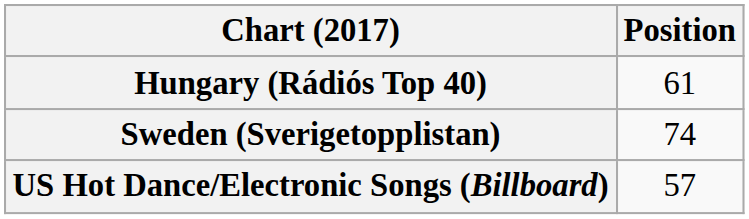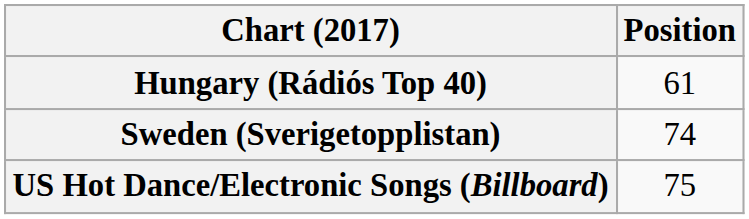 <table class="wikitable sortable plainrowheaders" style="text-align:center">
 <tr>
 <th scope="col">Chart (2017)</th>
 <th scope="col">Position</th>
 </tr>
 <tr>
 <th scope="row">Hungary (Rádiós Top 40)</th>
 <td>61</td>
 </tr>
 <tr>
 <th scope="row">Sweden (Sverigetopplistan)</th>
 <td>74</td>
 </tr>
 <tr>
 <th scope="row">US Hot Dance/Electronic Songs (<em>Billboard</em>)</th>
-<td>57</td>
+<td>75</td>
 </tr>
 </table>
